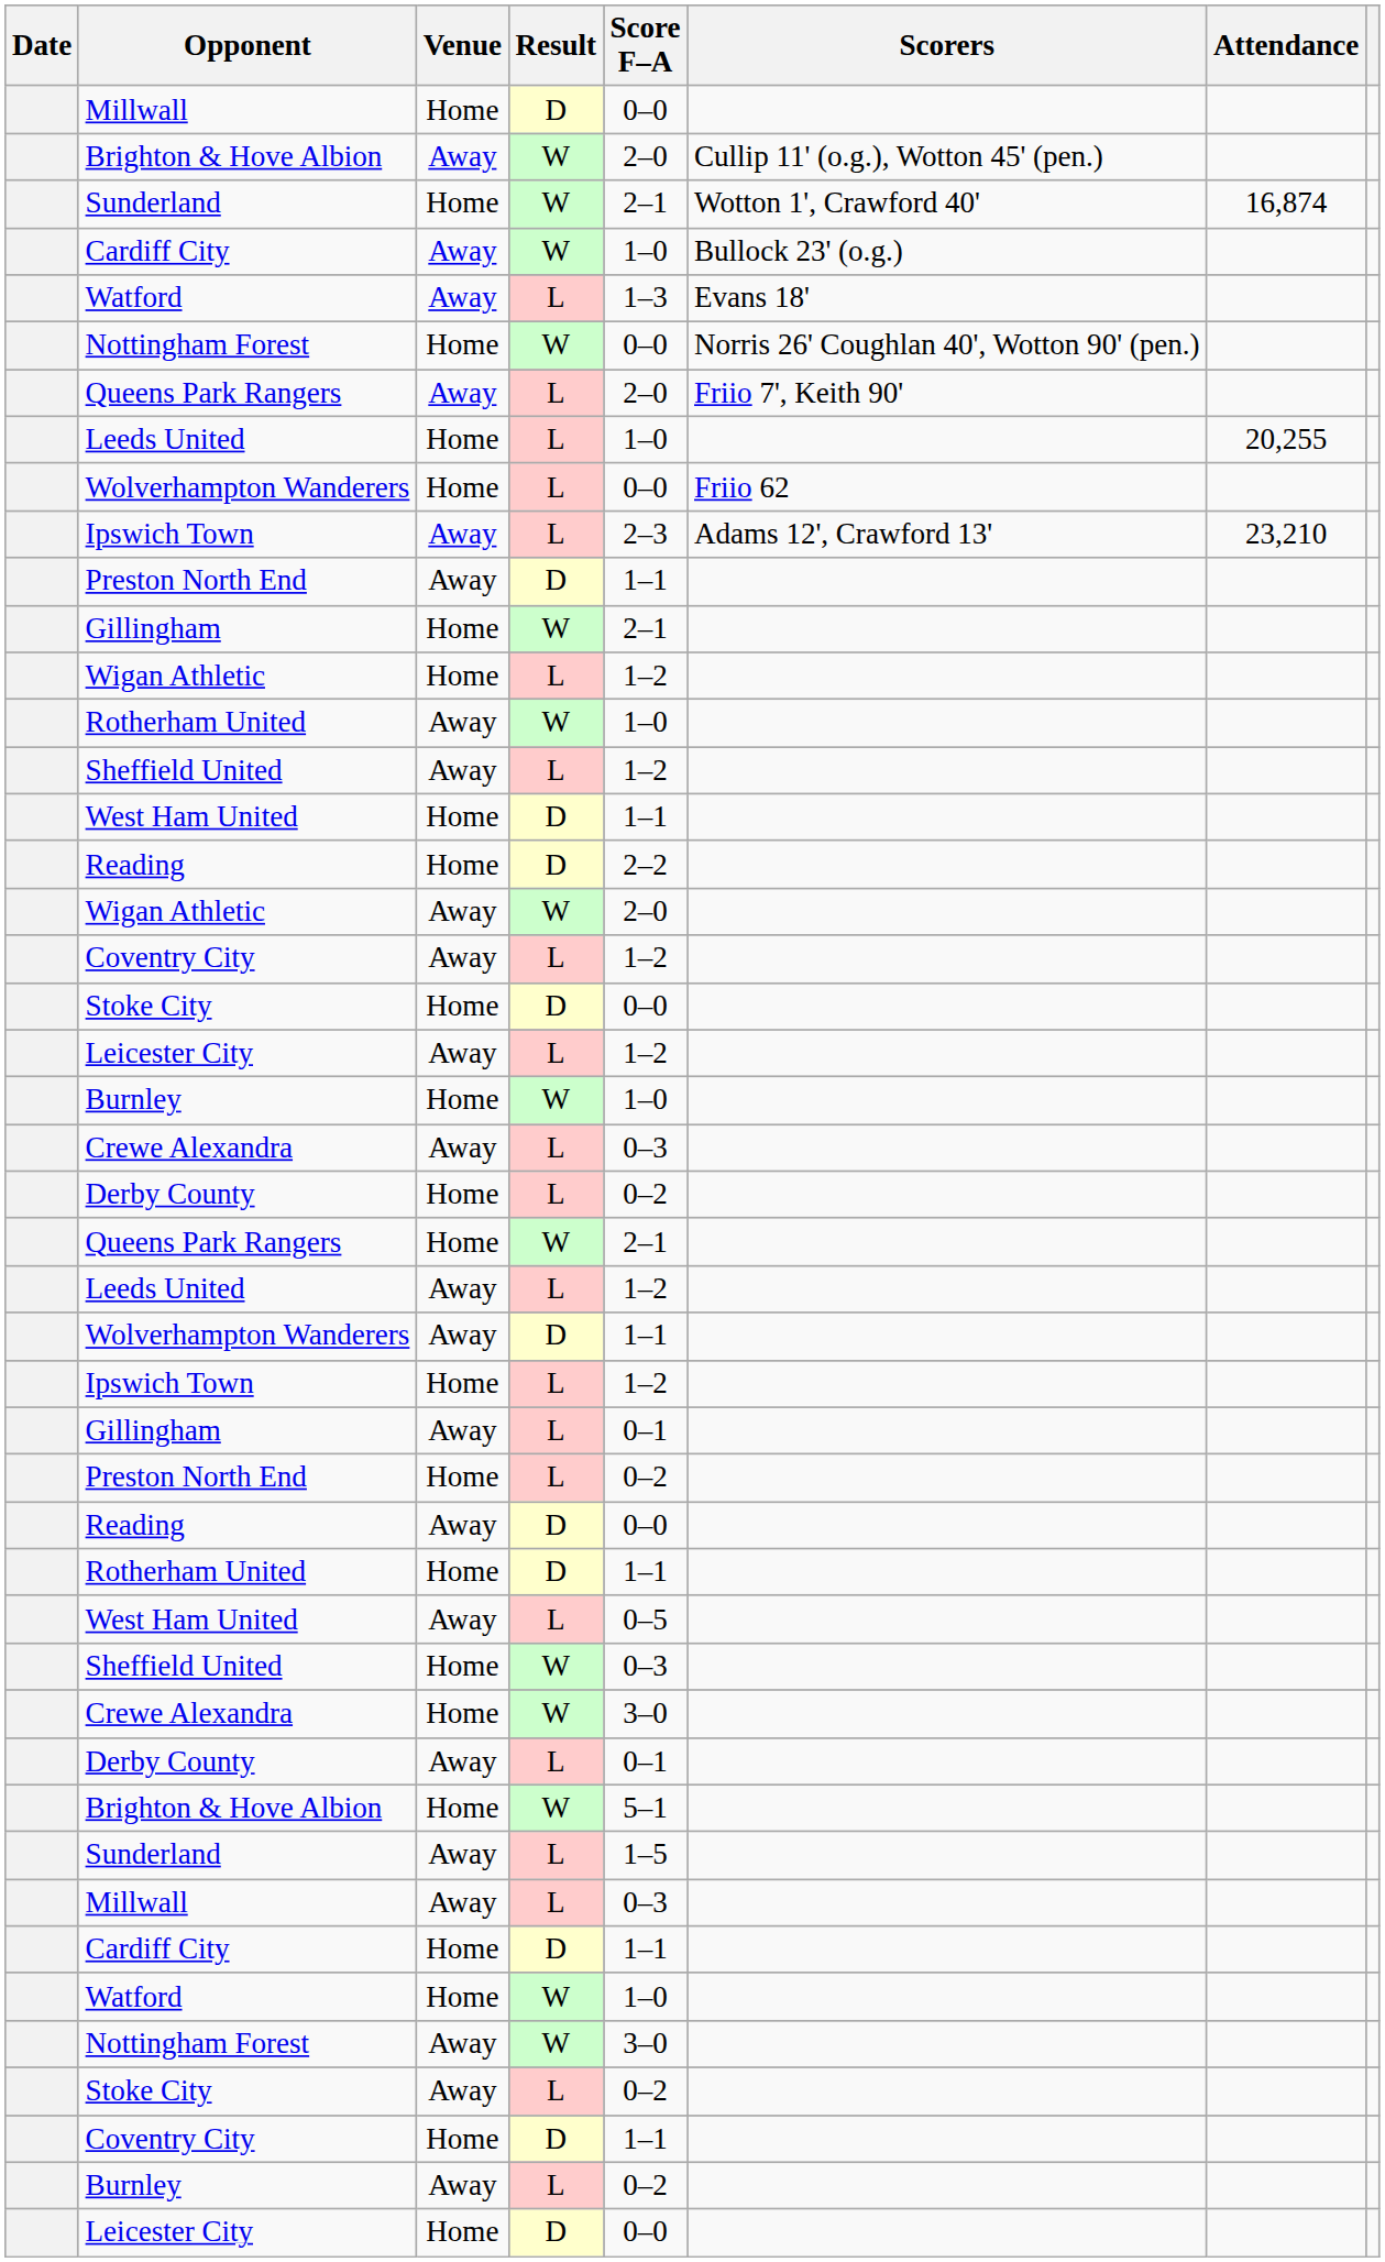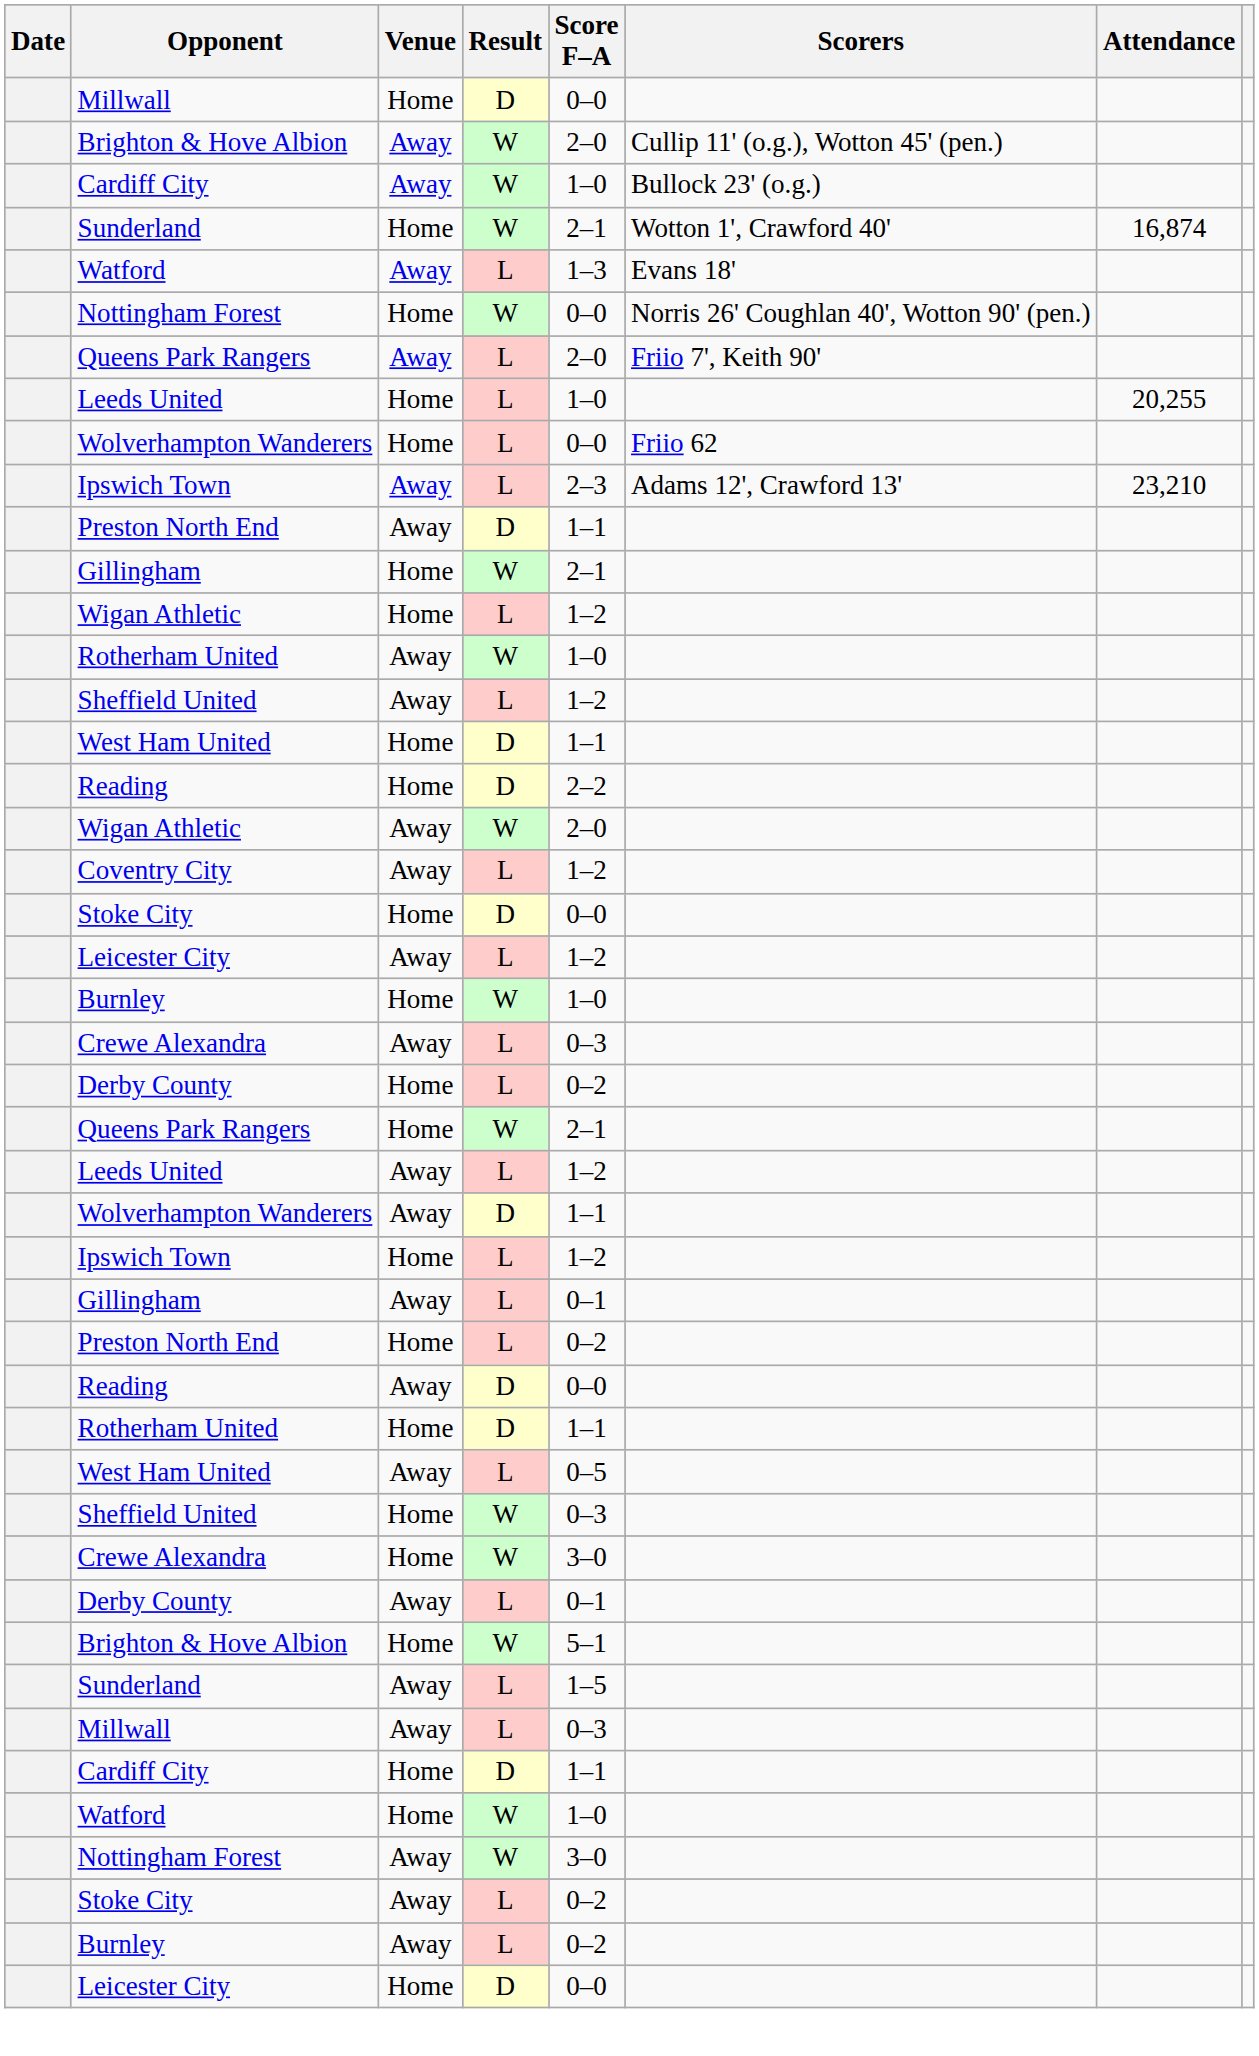 <table class="wikitable plainrowheaders sortable" style="text-align:center">
 <tr>
 <th scope="col">Date</th>
 <th scope="col">Opponent</th>
 <th scope="col">Venue</th>
 <th scope="col">Result</th>
 <th scope="col">Score<br>F–A</th>
 <th scope="col" class="unsortable">Scorers</th>
 <th scope="col">Attendance</th>
 <th scope="col" class="unsortable"></th>
 </tr>
 <tr>
 <th scope=row></th>
 <td align=left><a href='#'>Millwall</a></td>
 <td>Home</td>
 <td style="background-color:#FFFFCC">D</td>
 <td>0–0</td>
 <td></td>
 <td></td>
 <td></td>
 </tr>
 <tr>
 <th scope=row></th>
 <td align=left><a href='#'>Brighton & Hove Albion</a></td>
 <td><a href='#'>Away</a></td>
 <td style="background-color:#CCFFCC">W</td>
 <td>2–0</td>
 <td align=left>Cullip 11' (o.g.), Wotton 45' (pen.)</td>
 <td></td>
 <td></td>
 </tr>
 <tr>
 <th scope=row></th>
+<td align=left><a href='#'>Cardiff City</a></td>
+<td><a href='#'>Away</a></td>
+<td style="background-color:#CCFFCC">W</td>
+<td>1–0</td>
+<td align=left>Bullock 23' (o.g.)</td>
+<td></td>
+<td></td>
+</tr>
+<tr>
+<th scope=row></th>
 <td align=left><a href='#'>Sunderland</a></td>
 <td>Home</td>
 <td style="background-color:#CCFFCC">W</td>
 <td>2–1</td>
 <td align=left>Wotton 1', Crawford 40'</td>
 <td>16,874</td>
-<td></td>
-</tr>
-<tr>
-<th scope=row></th>
-<td align=left><a href='#'>Cardiff City</a></td>
-<td><a href='#'>Away</a></td>
-<td style="background-color:#CCFFCC">W</td>
-<td>1–0</td>
-<td align=left>Bullock 23' (o.g.)</td>
-<td></td>
 <td></td>
 </tr>
 <tr>
 <th scope=row></th>
 <td align=left><a href='#'>Watford</a></td>
 <td><a href='#'>Away</a></td>
 <td style="background-color:#FFCCCC">L</td>
 <td>1–3</td>
 <td align=left>Evans 18'</td>
 <td></td>
 <td></td>
 </tr>
 <tr>
 <th scope=row></th>
 <td align=left><a href='#'>Nottingham Forest</a></td>
 <td>Home</td>
 <td style="background-color:#CCFFCC">W</td>
 <td>0–0</td>
 <td align=left>Norris 26' Coughlan 40', Wotton 90' (pen.)</td>
 <td></td>
 <td></td>
 </tr>
 <tr>
 <th scope=row></th>
 <td align=left><a href='#'>Queens Park Rangers</a></td>
 <td><a href='#'>Away</a></td>
 <td style="background-color:#FFCCCC">L</td>
 <td>2–0</td>
 <td align=left><a href='#'>Friio</a> 7', Keith 90'</td>
 <td></td>
 <td></td>
 </tr>
 <tr>
 <th scope=row></th>
 <td align=left><a href='#'>Leeds United</a></td>
 <td>Home</td>
 <td style="background-color:#FFCCCC">L</td>
 <td>1–0</td>
 <td></td>
 <td>20,255</td>
 <td></td>
 </tr>
 <tr>
 <th scope=row></th>
 <td align=left><a href='#'>Wolverhampton Wanderers</a></td>
 <td>Home</td>
 <td style="background-color:#FFCCCC">L</td>
 <td>0–0</td>
 <td align=left><a href='#'>Friio</a> 62</td>
 <td></td>
 <td></td>
 </tr>
 <tr>
 <th scope=row></th>
 <td align=left><a href='#'>Ipswich Town</a></td>
 <td><a href='#'>Away</a></td>
 <td bgcolor="#ffcccc">L</td>
 <td>2–3</td>
 <td align=left>Adams 12', Crawford 13'</td>
 <td>23,210</td>
 <td></td>
 </tr>
 <tr>
 <th scope=row></th>
 <td align=left><a href='#'>Preston North End</a></td>
 <td>Away</td>
 <td bgcolor="#ffffcc">D</td>
 <td>1–1</td>
 <td align=left></td>
 <td></td>
 <td></td>
 </tr>
 <tr>
 <th scope=row></th>
 <td align=left><a href='#'>Gillingham</a></td>
 <td>Home</td>
 <td bgcolor="#ccffcc">W</td>
 <td>2–1</td>
 <td align=left></td>
 <td></td>
 <td></td>
 </tr>
 <tr>
 <th scope=row></th>
 <td align=left><a href='#'>Wigan Athletic</a></td>
 <td>Home</td>
 <td bgcolor="#ffcccc">L</td>
 <td>1–2</td>
 <td align=left></td>
 <td></td>
 <td></td>
 </tr>
 <tr>
 <th scope=row></th>
 <td align=left><a href='#'>Rotherham United</a></td>
 <td>Away</td>
 <td bgcolor="#ccffcc">W</td>
 <td>1–0</td>
 <td align=left></td>
 <td></td>
 <td></td>
 </tr>
 <tr>
 <th scope=row></th>
 <td align=left><a href='#'>Sheffield United</a></td>
 <td>Away</td>
 <td bgcolor="#ffcccc">L</td>
 <td>1–2</td>
 <td align=left></td>
 <td></td>
 <td></td>
 </tr>
 <tr>
 <th scope=row></th>
 <td align=left><a href='#'>West Ham United</a></td>
 <td>Home</td>
 <td bgcolor="#ffffcc">D</td>
 <td>1–1</td>
 <td align=left></td>
 <td></td>
 <td></td>
 </tr>
 <tr>
 <th scope=row></th>
 <td align=left><a href='#'>Reading</a></td>
 <td>Home</td>
 <td bgcolor="#ffffcc">D</td>
 <td>2–2</td>
 <td align=left></td>
 <td></td>
 <td></td>
 </tr>
 <tr>
 <th scope=row></th>
 <td align=left><a href='#'>Wigan Athletic</a></td>
 <td>Away</td>
 <td bgcolor="#ccffcc">W</td>
 <td>2–0</td>
 <td align=left></td>
 <td></td>
 <td></td>
 </tr>
 <tr>
 <th scope=row></th>
 <td align=left><a href='#'>Coventry City</a></td>
 <td>Away</td>
 <td bgcolor="#ffcccc">L</td>
 <td>1–2</td>
 <td align=left></td>
 <td></td>
 <td></td>
 </tr>
 <tr>
 <th scope=row></th>
 <td align=left><a href='#'>Stoke City</a></td>
 <td>Home</td>
 <td bgcolor="#ffffcc">D</td>
 <td>0–0</td>
 <td align=left></td>
 <td></td>
 <td></td>
 </tr>
 <tr>
 <th scope=row></th>
 <td align=left><a href='#'>Leicester City</a></td>
 <td>Away</td>
 <td bgcolor="#ffcccc">L</td>
 <td>1–2</td>
 <td align=left></td>
 <td></td>
 <td></td>
 </tr>
 <tr>
 <th scope=row></th>
 <td align=left><a href='#'>Burnley</a></td>
 <td>Home</td>
 <td bgcolor="#ccffcc">W</td>
 <td>1–0</td>
 <td align=left></td>
 <td></td>
 <td></td>
 </tr>
 <tr>
 <th scope=row></th>
 <td align=left><a href='#'>Crewe Alexandra</a></td>
 <td>Away</td>
 <td bgcolor="#ffcccc">L</td>
 <td>0–3</td>
 <td align=left></td>
 <td></td>
 <td></td>
 </tr>
 <tr>
 <th scope=row></th>
 <td align=left><a href='#'>Derby County</a></td>
 <td>Home</td>
 <td bgcolor="#ffcccc">L</td>
 <td>0–2</td>
 <td align=left></td>
 <td></td>
 <td></td>
 </tr>
 <tr>
 <th scope=row></th>
 <td align=left><a href='#'>Queens Park Rangers</a></td>
 <td>Home</td>
 <td bgcolor="#ccffcc">W</td>
 <td>2–1</td>
 <td align=left></td>
 <td></td>
 <td></td>
 </tr>
 <tr>
 <th scope=row></th>
 <td align=left><a href='#'>Leeds United</a></td>
 <td>Away</td>
 <td bgcolor="#ffcccc">L</td>
 <td>1–2</td>
 <td align=left></td>
 <td></td>
 <td></td>
 </tr>
 <tr>
 <th scope=row></th>
 <td align=left><a href='#'>Wolverhampton Wanderers</a></td>
 <td>Away</td>
 <td bgcolor="#ffffcc">D</td>
 <td>1–1</td>
 <td align=left></td>
 <td></td>
 <td></td>
 </tr>
 <tr>
 <th scope=row></th>
 <td align=left><a href='#'>Ipswich Town</a></td>
 <td>Home</td>
 <td bgcolor="#ffcccc">L</td>
 <td>1–2</td>
 <td align=left></td>
 <td></td>
 <td></td>
 </tr>
 <tr>
 <th scope=row></th>
 <td align=left><a href='#'>Gillingham</a></td>
 <td>Away</td>
 <td bgcolor="#ffcccc">L</td>
 <td>0–1</td>
 <td align=left></td>
 <td></td>
 <td></td>
 </tr>
 <tr>
 <th scope=row></th>
 <td align=left><a href='#'>Preston North End</a></td>
 <td>Home</td>
 <td bgcolor="#ffcccc">L</td>
 <td>0–2</td>
 <td align=left></td>
 <td></td>
 <td></td>
 </tr>
 <tr>
 <th scope=row></th>
 <td align=left><a href='#'>Reading</a></td>
 <td>Away</td>
 <td bgcolor="#ffffcc">D</td>
 <td>0–0</td>
 <td align=left></td>
 <td></td>
 <td></td>
 </tr>
 <tr>
 <th scope=row></th>
 <td align=left><a href='#'>Rotherham United</a></td>
 <td>Home</td>
 <td bgcolor="#ffffcc">D</td>
 <td>1–1</td>
 <td align=left></td>
 <td></td>
 <td></td>
 </tr>
 <tr>
 <th scope=row></th>
 <td align=left><a href='#'>West Ham United</a></td>
 <td>Away</td>
 <td bgcolor="#ffcccc">L</td>
 <td>0–5</td>
 <td align=left></td>
 <td></td>
 <td></td>
 </tr>
 <tr>
 <th scope=row></th>
 <td align=left><a href='#'>Sheffield United</a></td>
 <td>Home</td>
 <td bgcolor="#ccffcc">W</td>
 <td>0–3</td>
 <td align=left></td>
 <td></td>
 <td></td>
 </tr>
 <tr>
 <th scope=row></th>
 <td align=left><a href='#'>Crewe Alexandra</a></td>
 <td>Home</td>
 <td bgcolor="#ccffcc">W</td>
 <td>3–0</td>
 <td align=left></td>
 <td></td>
 <td></td>
 </tr>
 <tr>
 <th scope=row></th>
 <td align=left><a href='#'>Derby County</a></td>
 <td>Away</td>
 <td bgcolor="#ffcccc">L</td>
 <td>0–1</td>
 <td align=left></td>
 <td></td>
 <td></td>
 </tr>
 <tr>
 <th scope=row></th>
 <td align=left><a href='#'>Brighton & Hove Albion</a></td>
 <td>Home</td>
 <td bgcolor="#ccffcc">W</td>
 <td>5–1</td>
 <td align=left></td>
 <td></td>
 <td></td>
 </tr>
 <tr>
 <th scope=row></th>
 <td align=left><a href='#'>Sunderland</a></td>
 <td>Away</td>
 <td bgcolor="#ffcccc">L</td>
 <td>1–5</td>
 <td align=left></td>
 <td></td>
 <td></td>
 </tr>
 <tr>
 <th scope=row></th>
 <td align=left><a href='#'>Millwall</a></td>
 <td>Away</td>
 <td bgcolor="#ffcccc">L</td>
 <td>0–3</td>
 <td align=left></td>
 <td></td>
 <td></td>
 </tr>
 <tr>
 <th scope=row></th>
 <td align=left><a href='#'>Cardiff City</a></td>
 <td>Home</td>
 <td bgcolor="#ffffcc">D</td>
 <td>1–1</td>
 <td align=left></td>
 <td></td>
 <td></td>
 </tr>
 <tr>
 <th scope=row></th>
 <td align=left><a href='#'>Watford</a></td>
 <td>Home</td>
 <td bgcolor="#ccffcc">W</td>
 <td>1–0</td>
 <td align=left></td>
 <td></td>
 <td></td>
 </tr>
 <tr>
 <th scope=row></th>
 <td align=left><a href='#'>Nottingham Forest</a></td>
 <td>Away</td>
 <td bgcolor="#ccffcc">W</td>
 <td>3–0</td>
 <td align=left></td>
 <td></td>
 <td></td>
 </tr>
 <tr>
 <th scope=row></th>
 <td align=left><a href='#'>Stoke City</a></td>
 <td>Away</td>
 <td bgcolor="#ffcccc">L</td>
 <td>0–2</td>
 <td align=left></td>
 <td></td>
 <td></td>
 </tr>
 <tr>
 <th scope=row></th>
-<td align=left><a href='#'>Coventry City</a></td>
-<td>Home</td>
-<td bgcolor="#ffffcc">D</td>
-<td>1–1</td>
-<td align=left></td>
-<td></td>
-<td></td>
-</tr>
-<tr>
-<th scope=row></th>
 <td align=left><a href='#'>Burnley</a></td>
 <td>Away</td>
 <td bgcolor="#ffcccc">L</td>
 <td>0–2</td>
 <td align=left></td>
 <td></td>
 <td></td>
 </tr>
 <tr>
 <th scope=row></th>
 <td align=left><a href='#'>Leicester City</a></td>
 <td>Home</td>
 <td bgcolor="#ffffcc">D</td>
 <td>0–0</td>
 <td align=left></td>
 <td></td>
 <td></td>
 </tr>
 </table>
